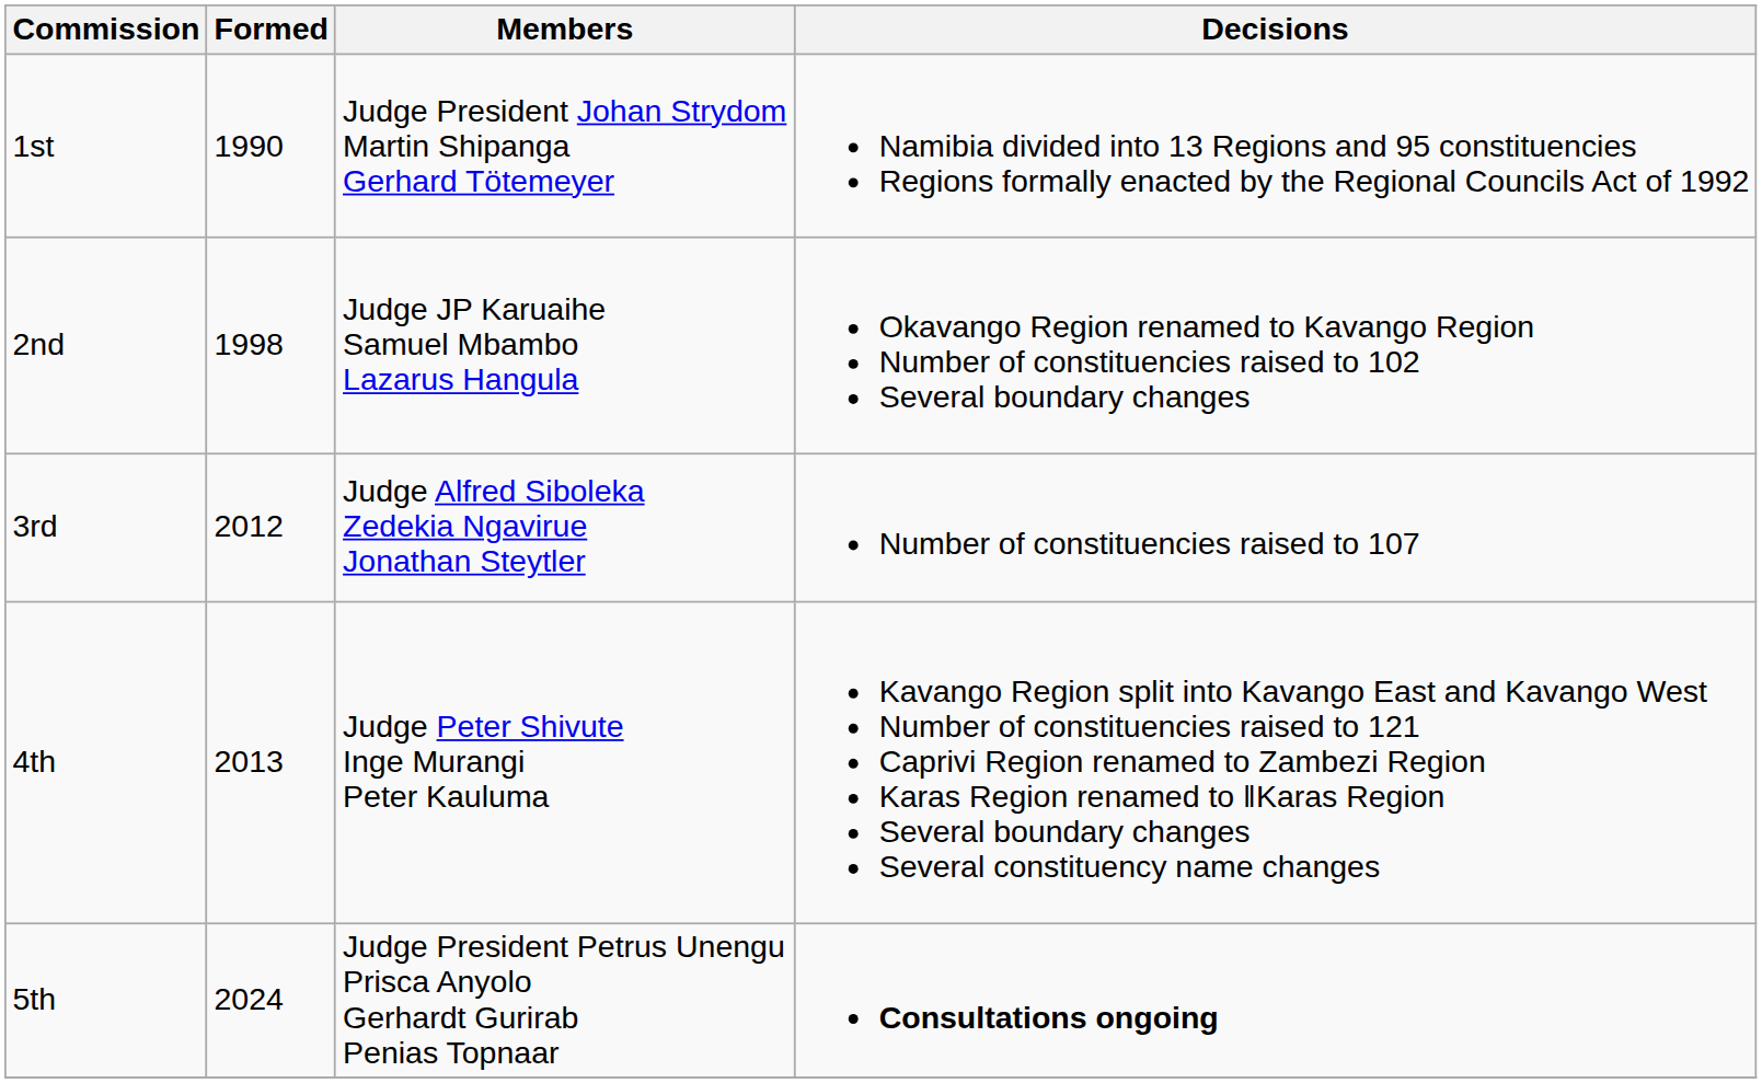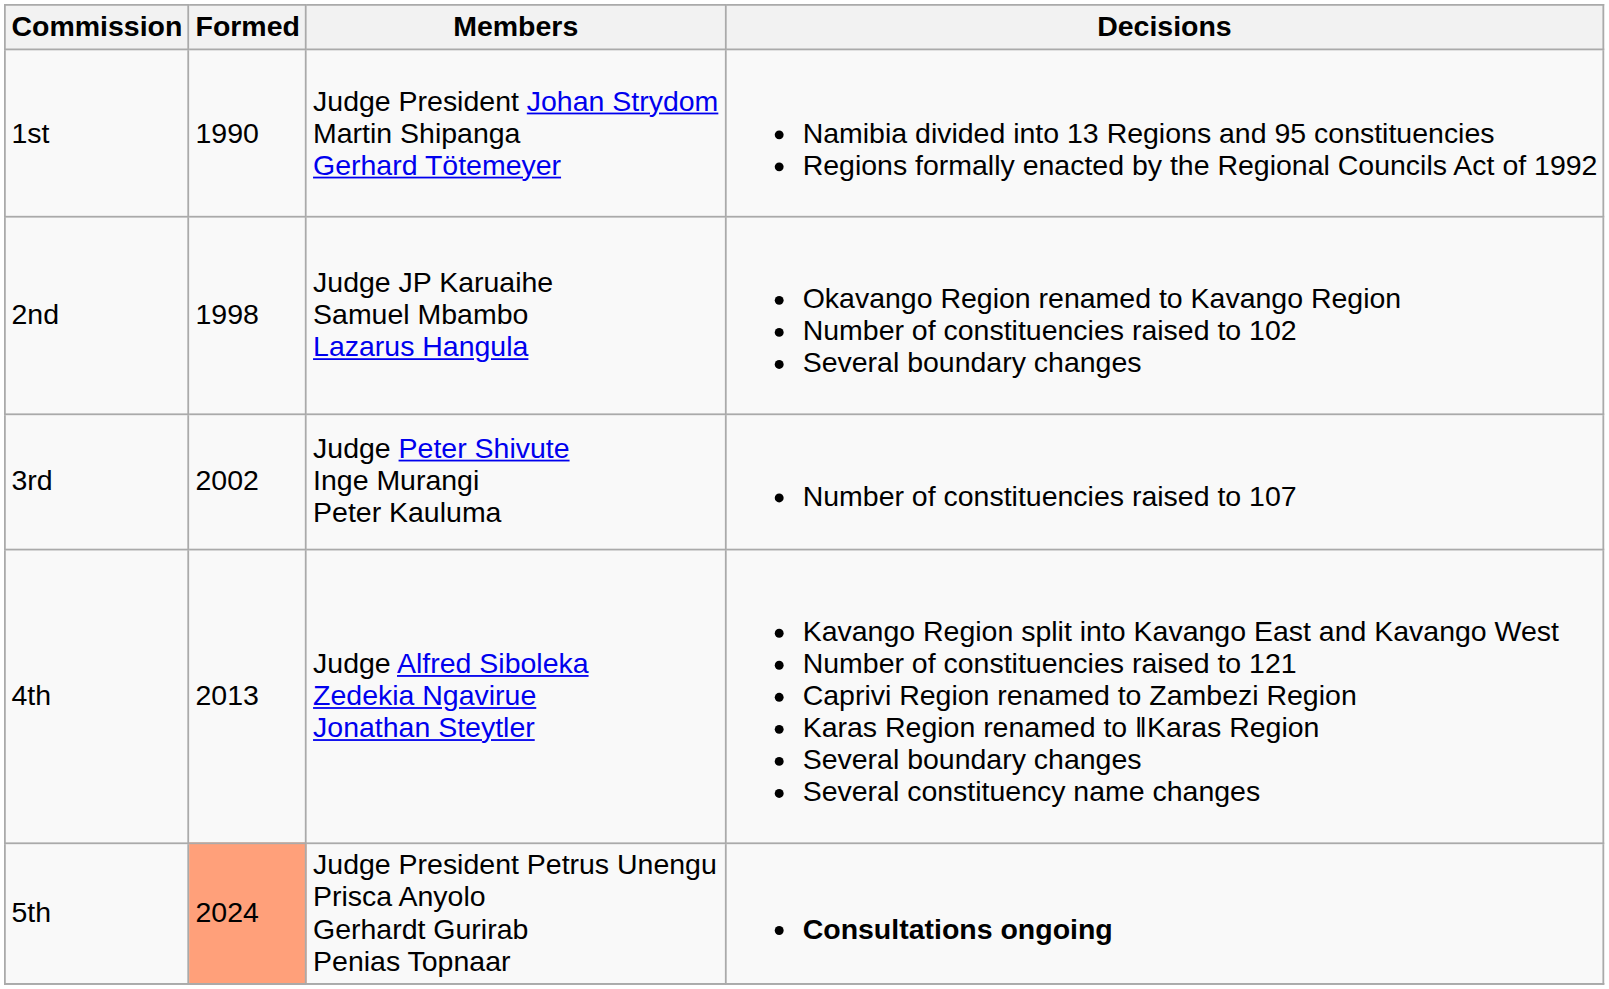 <table class="wikitable">
 <tr>
 <th>Commission</th>
 <th>Formed</th>
 <th>Members</th>
 <th>Decisions</th>
 </tr>
 <tr>
 <td>1st</td>
 <td>1990</td>
 <td>Judge President <a href='#'>Johan Strydom</a><br>Martin Shipanga<br><a href='#'>Gerhard Tötemeyer</a></td>
 <td><br><ul><li>Namibia divided into 13 Regions and 95 constituencies</li><li>Regions formally enacted by the Regional Councils Act of 1992</li></ul></td>
 </tr>
 <tr>
 <td>2nd</td>
 <td>1998</td>
 <td>Judge JP Karuaihe<br>Samuel Mbambo<br><a href='#'>Lazarus Hangula</a></td>
 <td><br><ul><li>Okavango Region renamed to Kavango Region</li><li>Number of constituencies raised to 102</li><li>Several boundary changes</li></ul></td>
 </tr>
 <tr>
 <td>3rd</td>
-<td>2012</td>
-<td>Judge <a href='#'>Alfred Siboleka</a><br><a href='#'>Zedekia Ngavirue</a><br><a href='#'>Jonathan Steytler</a></td>
+<td>2002</td>
+<td>Judge <a href='#'>Peter Shivute</a><br>Inge Murangi<br>Peter Kauluma</td>
 <td><br><ul><li>Number of constituencies raised to 107</li></ul></td>
 </tr>
 <tr>
 <td>4th</td>
 <td>2013</td>
-<td>Judge <a href='#'>Peter Shivute</a><br>Inge Murangi<br>Peter Kauluma</td>
+<td>Judge <a href='#'>Alfred Siboleka</a><br><a href='#'>Zedekia Ngavirue</a><br><a href='#'>Jonathan Steytler</a></td>
 <td><br><ul><li>Kavango Region split into Kavango East and Kavango West</li><li>Number of constituencies raised to 121</li><li>Caprivi Region renamed to Zambezi Region</li><li>Karas Region renamed to ǁKaras Region</li><li>Several boundary changes</li><li>Several constituency name changes</li></ul></td>
 </tr>
 <tr>
 <td>5th</td>
-<td>2024</td>
+<td style="background: lightsalmon;">2024</td>
 <td>Judge President Petrus Unengu<br>Prisca Anyolo<br> Gerhardt Gurirab<br>Penias Topnaar<br></td>
 <td><strong><br><ul><li>Consultations ongoing</li></ul></strong></td>
 </tr>
 <tr>
 </tr>
 </table>
